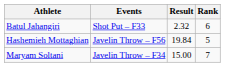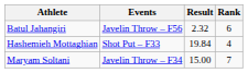 <table class="wikitable" style="font-size:90%">
 <tr>
 <th>Athlete</th>
 <th>Events</th>
 <th>Result</th>
 <th>Rank</th>
 </tr>
 <tr>
 <td><a href='#'>Batul Jahangiri</a></td>
-<td><a href='#'>Shot Put – F33</a></td>
+<td><a href='#'>Javelin Throw – F56</a></td>
 <td align="center">2.32</td>
 <td align="center">6</td>
 </tr>
 <tr>
 <td><a href='#'>Hashemieh Mottaghian</a></td>
-<td><a href='#'>Javelin Throw – F56</a></td>
+<td><a href='#'>Shot Put – F33</a></td>
 <td align="center">19.84</td>
-<td align="center">5</td>
+<td align="center">4</td>
 </tr>
 <tr>
 <td><a href='#'>Maryam Soltani</a></td>
 <td><a href='#'>Javelin Throw – F34</a></td>
 <td align="center">15.00</td>
 <td align="center">7</td>
 </tr>
 </table>
